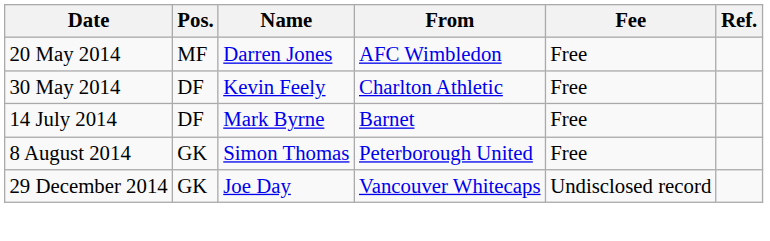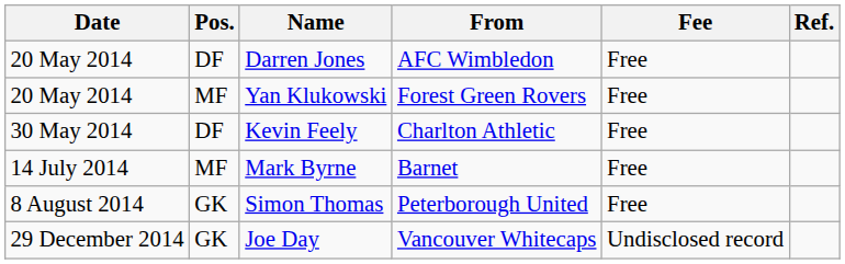 <table class="wikitable">
 <tr>
 <th>Date</th>
 <th>Pos.</th>
 <th>Name</th>
 <th>From</th>
 <th>Fee</th>
 <th>Ref.</th>
 </tr>
 <tr>
 <td>20 May 2014</td>
-<td>MF</td>
+<td>DF</td>
 <td> <a href='#'>Darren Jones</a></td>
 <td> <a href='#'>AFC Wimbledon</a></td>
+<td>Free</td>
+<td></td>
+</tr>
+<tr>
+<td>20 May 2014</td>
+<td>MF</td>
+<td> <a href='#'>Yan Klukowski</a></td>
+<td> <a href='#'>Forest Green Rovers</a></td>
 <td>Free</td>
 <td></td>
 </tr>
 <tr>
 <td>30 May 2014</td>
 <td>DF</td>
 <td> <a href='#'>Kevin Feely</a></td>
 <td> <a href='#'>Charlton Athletic</a></td>
 <td>Free</td>
 <td></td>
 </tr>
 <tr>
 <td>14 July 2014</td>
-<td>DF</td>
+<td>MF</td>
 <td> <a href='#'>Mark Byrne</a></td>
 <td> <a href='#'>Barnet</a></td>
 <td>Free</td>
 <td></td>
 </tr>
 <tr>
 <td>8 August 2014</td>
 <td>GK</td>
 <td> <a href='#'>Simon Thomas</a></td>
 <td> <a href='#'>Peterborough United</a></td>
 <td>Free</td>
 <td></td>
 </tr>
 <tr>
 <td>29 December 2014</td>
 <td>GK</td>
 <td> <a href='#'>Joe Day</a></td>
 <td> <a href='#'>Vancouver Whitecaps</a></td>
 <td>Undisclosed record</td>
 <td></td>
 </tr>
 </table>
